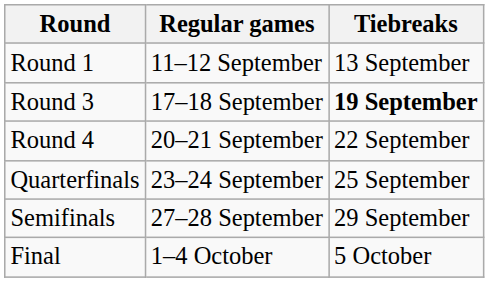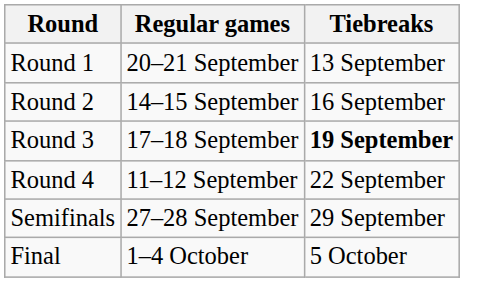 <table class="wikitable">
 <tr>
 <th>Round</th>
 <th>Regular games</th>
 <th>Tiebreaks</th>
 </tr>
 <tr>
 <td>Round 1</td>
-<td>11–12 September</td>
+<td>20–21 September</td>
 <td>13 September</td>
+</tr>
+<tr>
+<td>Round 2</td>
+<td>14–15 September</td>
+<td>16 September</td>
 </tr>
 <tr>
 <td>Round 3</td>
 <td>17–18 September</td>
 <td><strong>19 September</strong></td>
 </tr>
 <tr>
 <td>Round 4</td>
-<td>20–21 September</td>
+<td>11–12 September</td>
 <td>22 September</td>
-</tr>
-<tr>
-<td>Quarterfinals</td>
-<td>23–24 September</td>
-<td>25 September</td>
 </tr>
 <tr>
 <td>Semifinals</td>
 <td>27–28 September</td>
 <td>29 September</td>
 </tr>
 <tr>
 <td>Final</td>
 <td>1–4 October</td>
 <td>5 October</td>
 </tr>
 </table>
